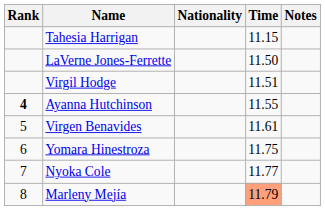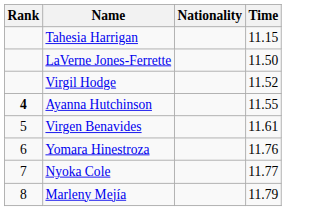 <table class="wikitable sortable" style="text-align:center;font-size:95%">
 <tr>
 <th>Rank</th>
 <th>Name</th>
 <th>Nationality</th>
 <th>Time</th>
-<th>Notes</th>
 </tr>
 <tr>
 <td></td>
 <td align=left><a href='#'>Tahesia Harrigan</a></td>
 <td align=left></td>
 <td>11.15</td>
-<td></td>
 </tr>
 <tr>
 <td></td>
 <td align=left><a href='#'>LaVerne Jones-Ferrette</a></td>
 <td align=left></td>
 <td>11.50</td>
-<td></td>
 </tr>
 <tr>
 <td></td>
 <td align=left><a href='#'>Virgil Hodge</a></td>
 <td align=left></td>
-<td>11.51</td>
-<td></td>
+<td>11.52</td>
 </tr>
 <tr>
 <td><strong>4</strong></td>
 <td align=left><a href='#'>Ayanna Hutchinson</a></td>
 <td align=left></td>
 <td>11.55</td>
-<td></td>
 </tr>
 <tr>
 <td>5</td>
 <td align=left><a href='#'>Virgen Benavides</a></td>
 <td align=left></td>
 <td>11.61</td>
-<td></td>
 </tr>
 <tr>
 <td>6</td>
 <td align=left><a href='#'>Yomara Hinestroza</a></td>
 <td align=left></td>
-<td>11.75</td>
-<td></td>
+<td>11.76</td>
 </tr>
 <tr>
 <td>7</td>
 <td align=left><a href='#'>Nyoka Cole</a></td>
 <td align=left></td>
 <td>11.77</td>
-<td></td>
 </tr>
 <tr>
 <td>8</td>
 <td align=left><a href='#'>Marleny Mejía</a></td>
 <td align=left></td>
-<td style="background: lightsalmon;">11.79</td>
-<td></td>
+<td>11.79</td>
 </tr>
 </table>
